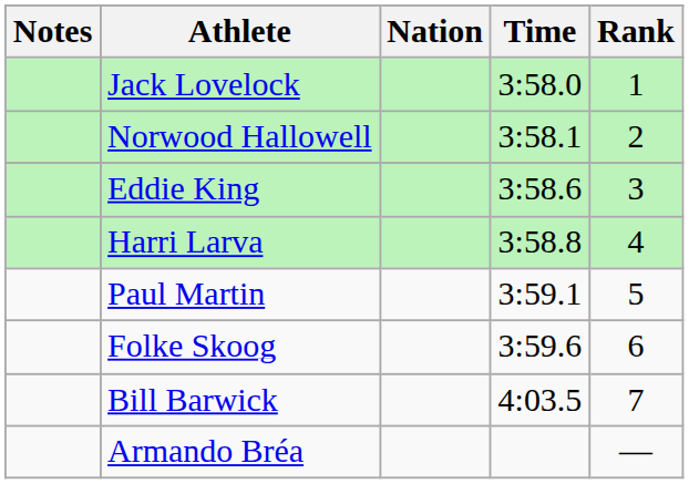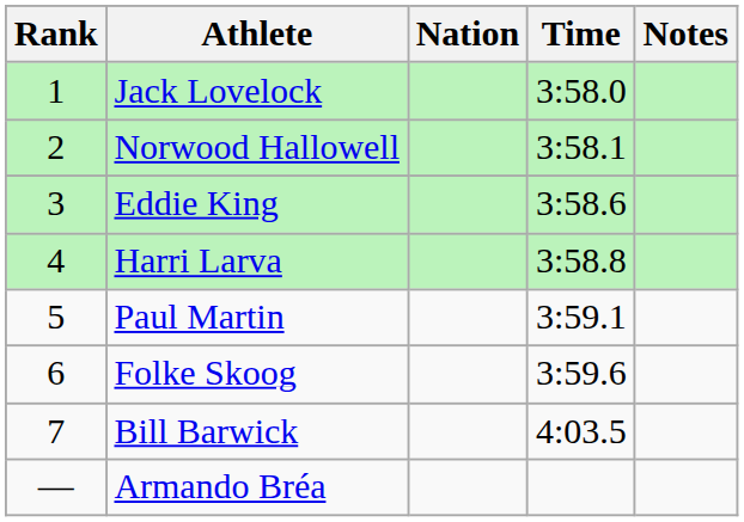 <table class="wikitable sortable" style="text-align:center">
 <tr>
-<th>Notes</th>
+<th>Rank</th>
 <th>Athlete</th>
 <th>Nation</th>
 <th>Time</th>
-<th>Rank</th>
+<th>Notes</th>
 </tr>
 <tr bgcolor=bbf3bb>
-<td></td>
+<td>1</td>
 <td align=left><a href='#'>Jack Lovelock</a></td>
 <td align=left></td>
 <td>3:58.0</td>
-<td>1</td>
+<td></td>
 </tr>
 <tr bgcolor=bbf3bb>
-<td></td>
+<td>2</td>
 <td align=left><a href='#'>Norwood Hallowell</a></td>
 <td align=left></td>
 <td>3:58.1</td>
-<td>2</td>
+<td></td>
 </tr>
 <tr bgcolor=bbf3bb>
-<td></td>
+<td>3</td>
 <td align=left><a href='#'>Eddie King</a></td>
 <td align=left></td>
 <td>3:58.6</td>
-<td>3</td>
+<td></td>
 </tr>
 <tr bgcolor=bbf3bb>
-<td></td>
+<td>4</td>
 <td align=left><a href='#'>Harri Larva</a></td>
 <td align=left></td>
 <td>3:58.8</td>
-<td>4</td>
+<td></td>
 </tr>
 <tr>
-<td></td>
+<td>5</td>
 <td align=left><a href='#'>Paul Martin</a></td>
 <td align=left></td>
 <td>3:59.1</td>
-<td>5</td>
+<td></td>
 </tr>
 <tr>
-<td></td>
+<td>6</td>
 <td align=left><a href='#'>Folke Skoog</a></td>
 <td align=left></td>
 <td>3:59.6</td>
-<td>6</td>
+<td></td>
 </tr>
 <tr>
-<td></td>
+<td>7</td>
 <td align=left><a href='#'>Bill Barwick</a></td>
 <td align=left></td>
 <td>4:03.5</td>
-<td>7</td>
+<td></td>
 </tr>
 <tr>
-<td></td>
+<td data-sort-value=8>—</td>
 <td align=left><a href='#'>Armando Bréa</a></td>
 <td align=left></td>
 <td data-sort-value=9:99.99></td>
-<td data-sort-value=8>—</td>
+<td></td>
 </tr>
 </table>
